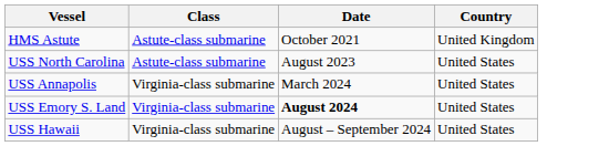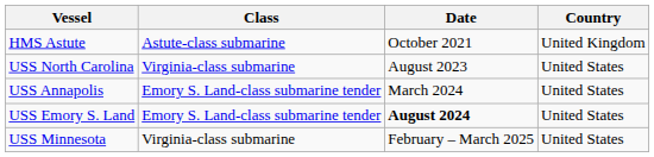 <table class="wikitable sortable">
 <tr>
 <th>Vessel</th>
 <th>Class</th>
 <th>Date</th>
 <th>Country</th>
 </tr>
 <tr>
 <td><a href='#'>HMS Astute</a></td>
 <td><a href='#'>Astute-class submarine</a></td>
 <td>October 2021</td>
 <td>United Kingdom</td>
 </tr>
 <tr>
 <td><a href='#'>USS North Carolina</a></td>
-<td><a href='#'>Astute-class submarine</a></td>
+<td><a href='#'>Virginia-class submarine</a></td>
 <td>August 2023</td>
 <td>United States</td>
 </tr>
 <tr>
 <td><a href='#'>USS Annapolis</a></td>
-<td>Virginia-class submarine</td>
+<td><a href='#'>Emory S. Land-class submarine tender</a></td>
 <td>March 2024</td>
 <td>United States</td>
 </tr>
 <tr>
 <td><a href='#'>USS Emory S. Land</a></td>
-<td><a href='#'>Virginia-class submarine</a></td>
+<td><a href='#'>Emory S. Land-class submarine tender</a></td>
 <td><strong>August 2024</strong></td>
 <td>United States</td>
 </tr>
 <tr>
-<td><a href='#'>USS Hawaii</a></td>
+<td><a href='#'>USS Minnesota</a></td>
 <td>Virginia-class submarine</td>
-<td>August – September 2024</td>
+<td>February – March 2025</td>
 <td>United States</td>
 </tr>
 </table>
